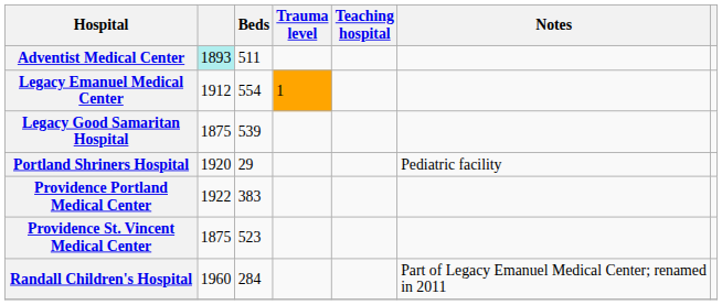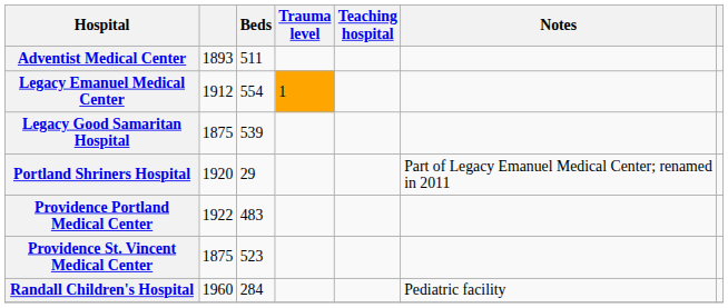 <table class="wikitable plainrowheaders sortable" style="margin-right: 0; width:85%;">
 <tr>
 <th scope="col" width="27%">Hospital</th>
 <th scope="col" width="3%"></th>
 <th scope="col"  width="3%">Beds</th>
 <th scope="col"  width="3%"><a href='#'>Trauma<br>level</a></th>
 <th scope="col"  width="4%"><a href='#'>Teaching<br>hospital</a></th>
 <th scope="col" class="unsortable">Notes</th>
 <th scope="col" class="unsortable"  width="1%"></th>
 </tr>
 <tr>
 <th scope="row"><a href='#'>Adventist Medical Center</a></th>
-<td style="background: paleturquoise;">1893</td>
+<td>1893</td>
 <td>511</td>
 <td></td>
 <td></td>
 <td></td>
 <td style="text-align:center;"></td>
 </tr>
 <tr>
 <th scope="row"><a href='#'>Legacy Emanuel Medical Center</a></th>
 <td>1912</td>
 <td>554</td>
 <td style="background:#FFA500;">1</td>
 <td></td>
 <td></td>
 <td style="text-align:center;"></td>
 </tr>
 <tr>
 <th scope="row"><a href='#'>Legacy Good Samaritan Hospital</a></th>
 <td>1875</td>
 <td>539</td>
 <td></td>
 <td></td>
 <td></td>
 <td style="text-align:center;"></td>
 </tr>
 <tr>
 <th scope="row"><a href='#'>Portland Shriners Hospital</a></th>
 <td>1920</td>
 <td>29</td>
 <td></td>
 <td></td>
-<td>Pediatric facility</td>
+<td>Part of Legacy Emanuel Medical Center; renamed in 2011</td>
 <td style="text-align:center;"></td>
 </tr>
 <tr>
 <th scope="row"><a href='#'>Providence Portland Medical Center</a></th>
 <td>1922</td>
-<td>383</td>
+<td>483</td>
 <td></td>
 <td></td>
 <td></td>
 <td style="text-align:center;"></td>
 </tr>
 <tr>
 <th scope="row"><a href='#'>Providence St. Vincent Medical Center</a></th>
 <td>1875</td>
 <td>523</td>
 <td></td>
 <td></td>
 <td></td>
 <td style="text-align:center;"></td>
 </tr>
 <tr>
 <th scope="row"><a href='#'>Randall Children's Hospital</a></th>
 <td>1960</td>
 <td>284</td>
 <td></td>
 <td></td>
-<td>Part of Legacy Emanuel Medical Center; renamed in 2011</td>
+<td>Pediatric facility</td>
 <td style="text-align:center;"></td>
 </tr>
 <tr>
 </tr>
 </table>
